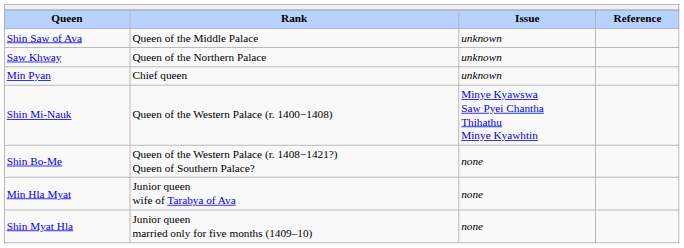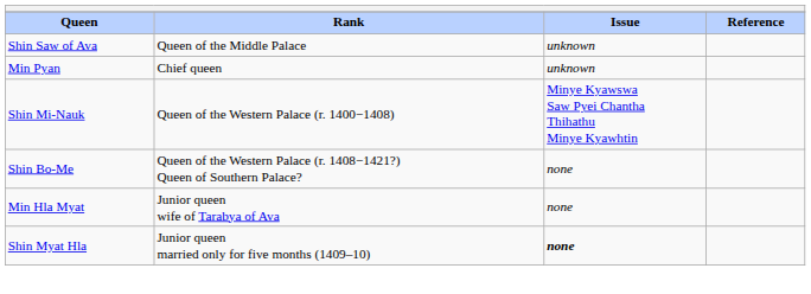 <table class="wikitable collapsible" style="min-width:60em; margin:0.3em auto; font-size:88%;">
 <tr>
 <th colspan=4></th>
 </tr>
 <tr>
 </tr>
 <tr>
 <th style="background-color:#B9D1FF">Queen</th>
 <th style="background-color:#B9D1FF">Rank</th>
 <th style="background-color:#B9D1FF">Issue</th>
 <th style="background-color:#B9D1FF">Reference</th>
 </tr>
 <tr>
 <td><a href='#'>Shin Saw of Ava</a></td>
 <td>Queen of the Middle Palace</td>
-<td><em>unknown</em></td>
-<td></td>
-</tr>
-<tr>
-<td><a href='#'>Saw Khway</a></td>
-<td>Queen of the Northern Palace</td>
 <td><em>unknown</em></td>
 <td></td>
 </tr>
 <tr>
 <td><a href='#'>Min Pyan</a></td>
 <td>Chief queen</td>
 <td><em>unknown</em></td>
 <td></td>
 </tr>
 <tr>
 <td><a href='#'>Shin Mi-Nauk</a></td>
 <td>Queen of the Western Palace (r. 1400−1408)</td>
 <td><a href='#'>Minye Kyawswa</a> <br> <a href='#'>Saw Pyei Chantha</a> <br> <a href='#'>Thihathu</a> <br> <a href='#'>Minye Kyawhtin</a></td>
 <td></td>
 </tr>
 <tr>
 <td><a href='#'>Shin Bo-Me</a></td>
 <td>Queen of the Western Palace (r. 1408−1421?) <br> Queen of Southern Palace?</td>
 <td><em>none</em></td>
 <td></td>
 </tr>
 <tr>
 <td><a href='#'>Min Hla Myat</a></td>
 <td>Junior queen <br> wife of <a href='#'>Tarabya of Ava</a></td>
 <td><em>none</em></td>
 <td></td>
 </tr>
 <tr>
 <td><a href='#'>Shin Myat Hla</a></td>
 <td>Junior queen <br> married only for five months (1409–10)</td>
-<td><em>none</em></td>
+<td><strong><em>none</em></strong></td>
 <td></td>
 </tr>
 </table>
